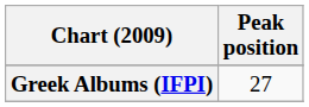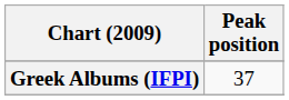 <table class="wikitable sortable plainrowheaders" style="text-align:center">
 <tr>
 <th scope="col">Chart (2009)</th>
 <th scope="col">Peak<br>position</th>
 </tr>
 <tr>
 </tr>
 <tr>
 <th scope="row">Greek Albums (<a href='#'>IFPI</a>)</th>
-<td>27</td>
+<td>37</td>
 </tr>
 <tr>
 </tr>
 <tr>
 </tr>
 <tr>
 </tr>
 </table>
